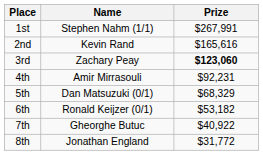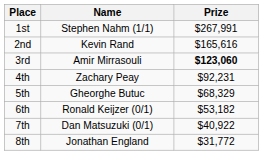 <table class="wikitable">
 <tr>
 <th width="50">Place</th>
 <th width="200">Name</th>
 <th width="125">Prize</th>
 </tr>
 <tr>
 <td align = "center">1st</td>
 <td align = "center"> Stephen Nahm (1/1)</td>
 <td align = "center">$267,991</td>
 </tr>
 <tr>
 <td align = "center">2nd</td>
 <td align = "center"> Kevin Rand</td>
 <td align = "center">$165,616</td>
 </tr>
 <tr>
 <td align = "center">3rd</td>
-<td align = "center"> Zachary Peay</td>
+<td align = "center"> Amir Mirrasouli</td>
 <td align = "center"><strong>$123,060</strong></td>
 </tr>
 <tr>
 <td align = "center">4th</td>
-<td align = "center"> Amir Mirrasouli</td>
+<td align = "center"> Zachary Peay</td>
 <td align = "center">$92,231</td>
 </tr>
 <tr>
 <td align = "center">5th</td>
-<td align = "center"> Dan Matsuzuki (0/1)</td>
+<td align = "center"> Gheorghe Butuc</td>
 <td align = "center">$68,329</td>
 </tr>
 <tr>
 <td align = "center">6th</td>
 <td align = "center"> Ronald Keijzer (0/1)</td>
 <td align = "center">$53,182</td>
 </tr>
 <tr>
 <td align = "center">7th</td>
-<td align = "center"> Gheorghe Butuc</td>
+<td align = "center"> Dan Matsuzuki (0/1)</td>
 <td align = "center">$40,922</td>
 </tr>
 <tr>
 <td align = "center">8th</td>
 <td align = "center"> Jonathan England</td>
 <td align = "center">$31,772</td>
 </tr>
 </table>
